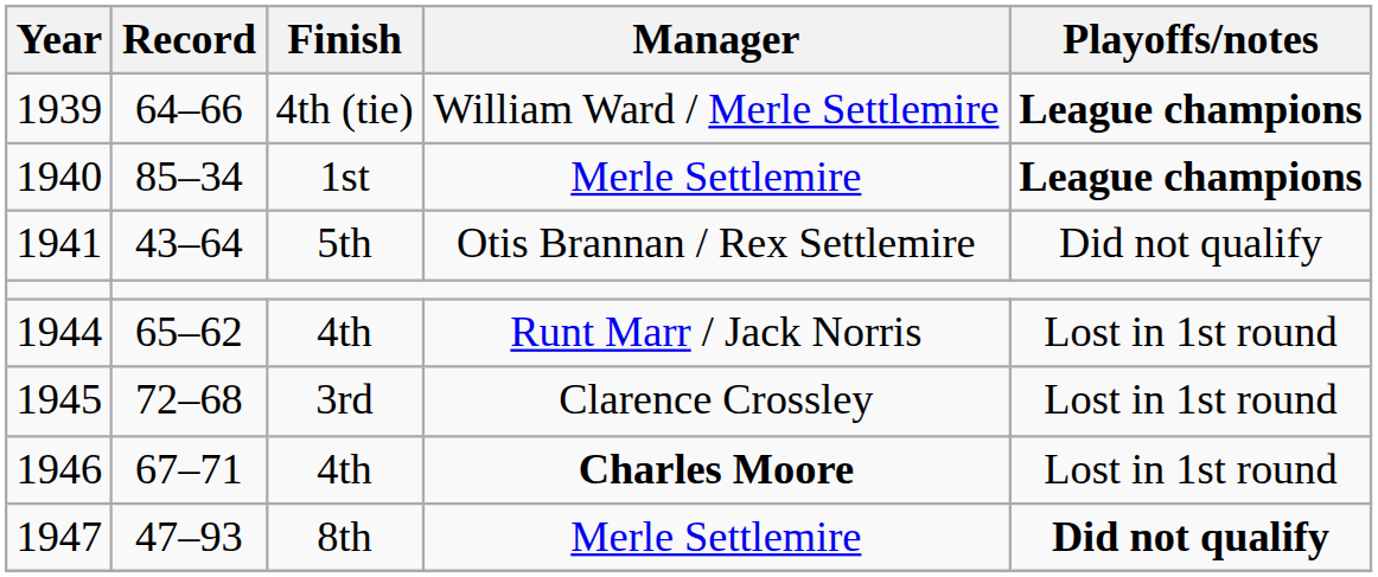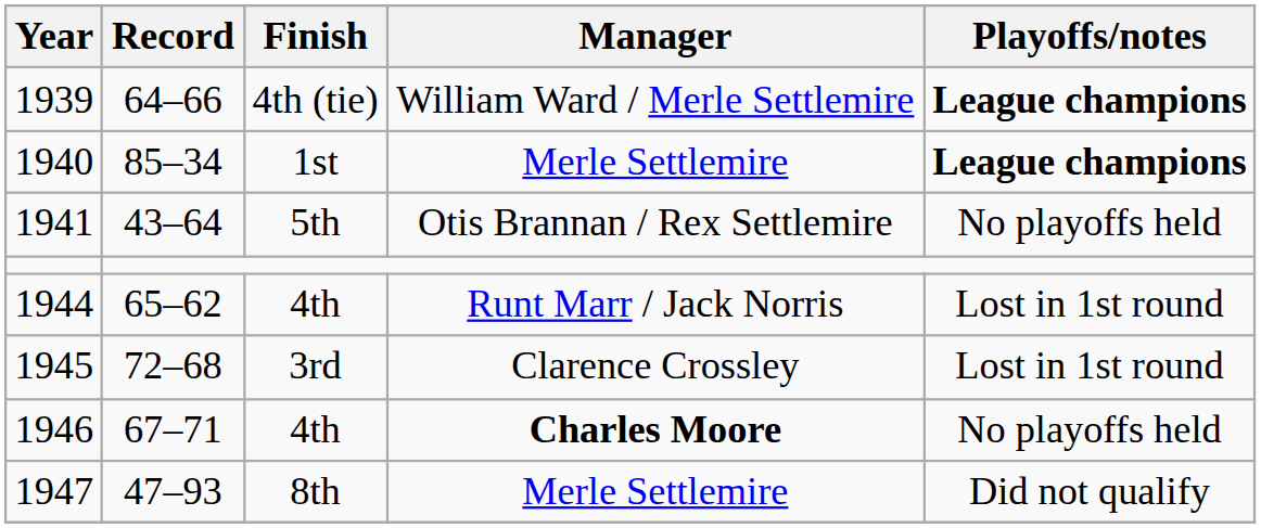 <table class="wikitable">
 <tr style="background: #F2F2F2;">
 <th>Year</th>
 <th>Record</th>
 <th>Finish</th>
 <th>Manager</th>
 <th>Playoffs/notes</th>
 </tr>
 <tr align=center>
 <td>1939</td>
 <td>64–66</td>
 <td>4th (tie)</td>
 <td>William Ward / <a href='#'>Merle Settlemire</a></td>
 <td><strong>League champions</strong></td>
 </tr>
 <tr align=center>
 <td>1940</td>
 <td>85–34</td>
 <td>1st</td>
 <td><a href='#'>Merle Settlemire</a></td>
 <td><strong>League champions</strong></td>
 </tr>
 <tr align=center>
 <td>1941</td>
 <td>43–64</td>
 <td>5th</td>
 <td>Otis Brannan / Rex Settlemire</td>
-<td>Did not qualify</td>
+<td>No playoffs held</td>
 </tr>
 <tr align=center>
 <td></td>
 </tr>
 <tr align=center>
 <td>1944</td>
 <td>65–62</td>
 <td>4th</td>
 <td><a href='#'>Runt Marr</a> / Jack Norris</td>
 <td>Lost in 1st round</td>
 </tr>
 <tr align=center>
 <td>1945</td>
 <td>72–68</td>
 <td>3rd</td>
 <td>Clarence Crossley</td>
 <td>Lost in 1st round</td>
 </tr>
 <tr align=center>
 <td>1946</td>
 <td>67–71</td>
 <td>4th</td>
 <td><strong>Charles Moore</strong></td>
-<td>Lost in 1st round</td>
+<td>No playoffs held</td>
 </tr>
 <tr align=center>
 <td>1947</td>
 <td>47–93</td>
 <td>8th</td>
 <td><a href='#'>Merle Settlemire</a></td>
-<td><strong>Did not qualify</strong></td>
+<td>Did not qualify</td>
 </tr>
 <tr align=center>
 </tr>
 </table>
